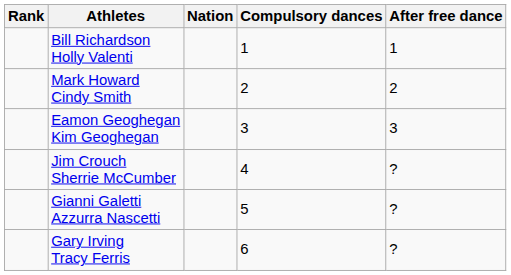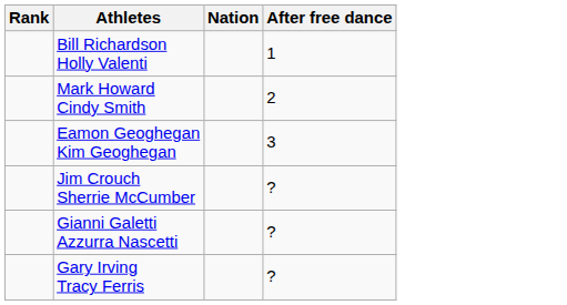 <table class="wikitable sortable" style="text-align:left">
 <tr>
 <th scope=col>Rank</th>
 <th scope=col>Athletes</th>
 <th scope=col>Nation</th>
-<th scope=col>Compulsory dances</th>
 <th scope=col>After free dance</th>
 </tr>
 <tr>
 <td></td>
 <td align=left><a href='#'>Bill Richardson</a><br><a href='#'>Holly Valenti</a></td>
 <td></td>
 <td>1</td>
-<td>1</td>
 </tr>
 <tr>
 <td></td>
 <td align=left><a href='#'>Mark Howard</a><br><a href='#'>Cindy Smith</a></td>
 <td></td>
-<td>2</td>
 <td>2</td>
 </tr>
 <tr>
 <td></td>
 <td align=left><a href='#'>Eamon Geoghegan</a><br><a href='#'>Kim Geoghegan</a></td>
 <td></td>
 <td>3</td>
-<td>3</td>
 </tr>
 <tr>
 <td></td>
 <td align=left><a href='#'>Jim Crouch</a><br><a href='#'>Sherrie McCumber</a></td>
 <td></td>
-<td>4</td>
 <td>?</td>
 </tr>
 <tr>
 <td></td>
 <td align=left><a href='#'>Gianni Galetti</a><br><a href='#'>Azzurra Nascetti</a></td>
 <td></td>
-<td>5</td>
 <td>?</td>
 </tr>
 <tr>
 <td></td>
 <td align=left><a href='#'>Gary Irving</a><br><a href='#'>Tracy Ferris</a></td>
 <td></td>
-<td>6</td>
 <td>?</td>
 </tr>
 </table>
